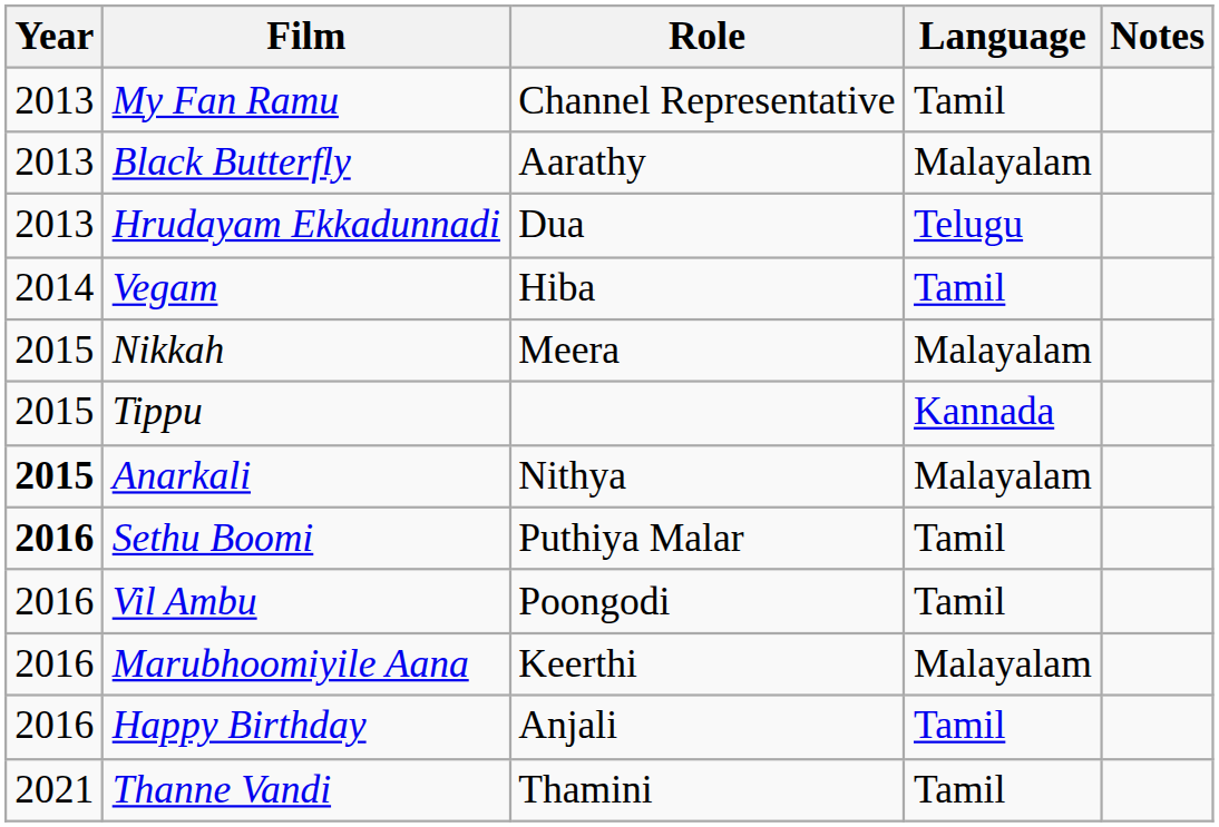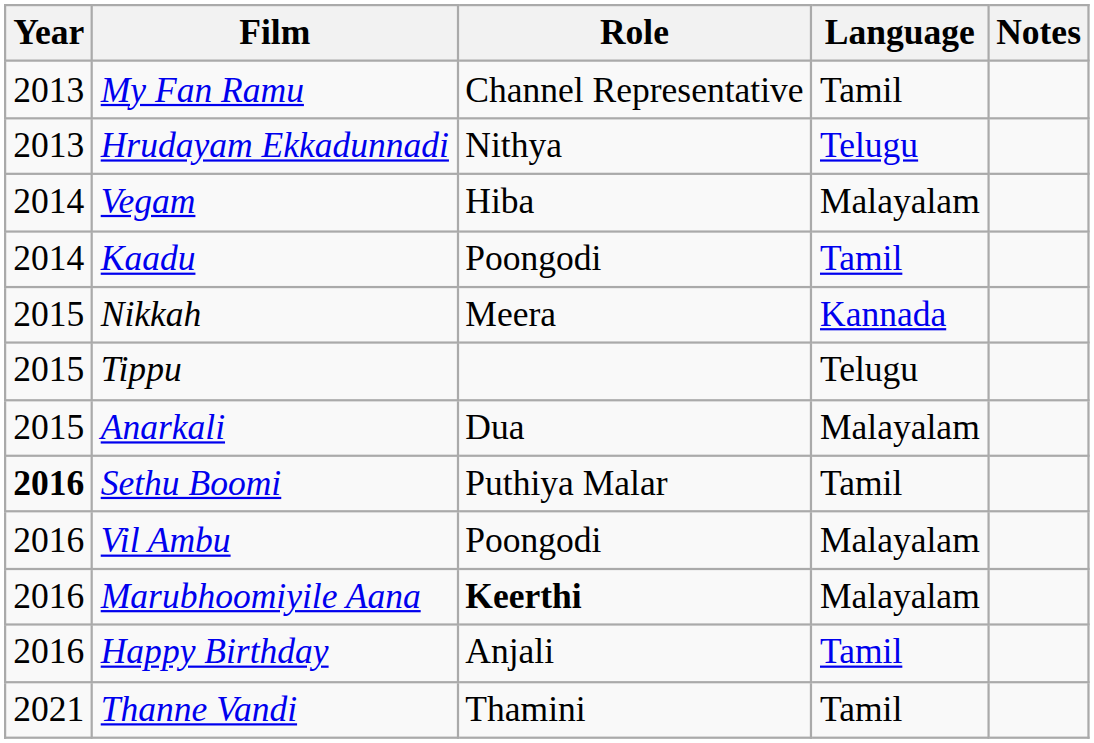 <table class="wikitable sortable">
 <tr>
 <th>Year</th>
 <th>Film</th>
 <th>Role</th>
 <th>Language</th>
 <th>Notes</th>
 </tr>
 <tr>
 <td>2013</td>
 <td><em><a href='#'>My Fan Ramu</a></em></td>
 <td>Channel Representative</td>
 <td>Tamil</td>
 <td></td>
 </tr>
 <tr>
 <td>2013</td>
-<td><em><a href='#'>Black Butterfly</a></em></td>
-<td>Aarathy</td>
-<td>Malayalam</td>
-<td></td>
-</tr>
-<tr>
-<td>2013</td>
 <td><em><a href='#'>Hrudayam Ekkadunnadi</a></em></td>
-<td>Dua</td>
+<td>Nithya</td>
 <td><a href='#'>Telugu</a></td>
 <td></td>
 </tr>
 <tr>
 <td>2014</td>
 <td><em><a href='#'>Vegam</a></em></td>
 <td>Hiba</td>
+<td>Malayalam</td>
+<td></td>
+</tr>
+<tr>
+<td>2014</td>
+<td><em><a href='#'>Kaadu</a></em></td>
+<td>Poongodi</td>
 <td><a href='#'>Tamil</a></td>
 <td></td>
 </tr>
 <tr>
 <td>2015</td>
 <td><em>Nikkah</em></td>
 <td>Meera</td>
-<td>Malayalam</td>
+<td><a href='#'>Kannada</a></td>
 <td></td>
 </tr>
 <tr>
 <td>2015</td>
 <td><em>Tippu</em></td>
 <td></td>
-<td><a href='#'>Kannada</a></td>
+<td>Telugu</td>
 <td></td>
 </tr>
 <tr>
-<td><strong>2015</strong></td>
+<td>2015</td>
 <td><em><a href='#'>Anarkali</a></em></td>
-<td>Nithya</td>
+<td>Dua</td>
 <td>Malayalam</td>
 <td></td>
 </tr>
 <tr>
 <td><strong>2016</strong></td>
 <td><em><a href='#'>Sethu Boomi</a></em></td>
 <td>Puthiya Malar</td>
 <td>Tamil</td>
 <td></td>
 </tr>
 <tr>
 <td>2016</td>
 <td><em><a href='#'>Vil Ambu</a></em></td>
 <td>Poongodi</td>
-<td>Tamil</td>
+<td>Malayalam</td>
 <td></td>
 </tr>
 <tr>
 <td>2016</td>
 <td><em><a href='#'>Marubhoomiyile Aana</a></em></td>
-<td>Keerthi</td>
+<td><strong>Keerthi</strong></td>
 <td>Malayalam</td>
 <td></td>
 </tr>
 <tr>
 <td>2016</td>
 <td><em><a href='#'>Happy Birthday</a></em></td>
 <td>Anjali</td>
 <td><a href='#'>Tamil</a></td>
 <td></td>
 </tr>
 <tr>
 <td>2021</td>
 <td><em><a href='#'>Thanne Vandi</a></em></td>
 <td>Thamini</td>
 <td>Tamil</td>
 <td></td>
 </tr>
 </table>
